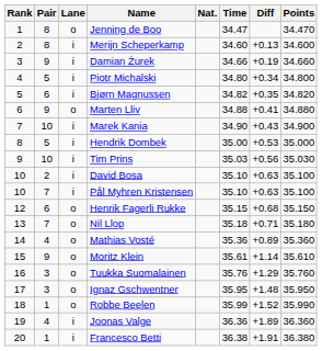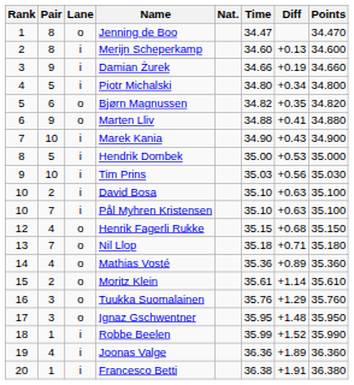 <table class="wikitable sortable" style="text-align:center; font-size:90%">
 <tr>
 <th>Rank</th>
 <th>Pair</th>
 <th>Lane</th>
 <th>Name</th>
 <th>Nat.</th>
 <th>Time</th>
 <th>Diff</th>
 <th>Points</th>
 </tr>
 <tr>
 <td>1</td>
 <td>8</td>
 <td>o</td>
 <td align=left><a href='#'>Jenning de Boo</a></td>
 <td></td>
 <td>34.47</td>
 <td></td>
 <td>34.470</td>
 </tr>
 <tr>
 <td>2</td>
 <td>8</td>
 <td>i</td>
 <td align=left><a href='#'>Merijn Scheperkamp</a></td>
 <td></td>
 <td>34.60</td>
 <td>+0.13</td>
 <td>34.600</td>
 </tr>
 <tr>
 <td>3</td>
 <td>9</td>
 <td>i</td>
 <td align=left><a href='#'>Damian Żurek</a></td>
 <td></td>
 <td>34.66</td>
 <td>+0.19</td>
 <td>34.660</td>
 </tr>
 <tr>
 <td>4</td>
 <td>5</td>
 <td>i</td>
 <td align=left><a href='#'>Piotr Michalski</a></td>
 <td></td>
 <td>34.80</td>
 <td>+0.34</td>
 <td>34.800</td>
 </tr>
 <tr>
 <td>5</td>
 <td>6</td>
-<td>i</td>
+<td>o</td>
 <td align=left><a href='#'>Bjørn Magnussen</a></td>
 <td></td>
 <td>34.82</td>
 <td>+0.35</td>
 <td>34.820</td>
 </tr>
 <tr>
 <td>6</td>
 <td>9</td>
 <td>o</td>
 <td align=left><a href='#'>Marten Lliv</a></td>
 <td></td>
 <td>34.88</td>
 <td>+0.41</td>
 <td>34.880</td>
 </tr>
 <tr>
 <td>7</td>
 <td>10</td>
 <td>i</td>
 <td align=left><a href='#'>Marek Kania</a></td>
 <td></td>
 <td>34.90</td>
 <td>+0.43</td>
 <td>34.900</td>
 </tr>
 <tr>
 <td>8</td>
 <td>5</td>
 <td>i</td>
 <td align=left><a href='#'>Hendrik Dombek</a></td>
 <td></td>
 <td>35.00</td>
 <td>+0.53</td>
 <td>35.000</td>
 </tr>
 <tr>
 <td>9</td>
 <td>10</td>
 <td>i</td>
 <td align=left><a href='#'>Tim Prins</a></td>
 <td></td>
 <td>35.03</td>
 <td>+0.56</td>
 <td>35.030</td>
 </tr>
 <tr>
 <td>10</td>
 <td>2</td>
 <td>i</td>
 <td align=left><a href='#'>David Bosa</a></td>
 <td></td>
 <td>35.10</td>
 <td>+0.63</td>
 <td>35.100</td>
 </tr>
 <tr>
 <td>10</td>
 <td>7</td>
 <td>i</td>
 <td align=left><a href='#'>Pål Myhren Kristensen</a></td>
 <td></td>
 <td>35.10</td>
 <td>+0.63</td>
 <td>35.100</td>
 </tr>
 <tr>
 <td>12</td>
-<td>6</td>
+<td>4</td>
 <td>o</td>
 <td align=left><a href='#'>Henrik Fagerli Rukke</a></td>
 <td></td>
 <td>35.15</td>
 <td>+0.68</td>
 <td>35.150</td>
 </tr>
 <tr>
 <td>13</td>
 <td>7</td>
 <td>o</td>
 <td align=left><a href='#'>Nil Llop</a></td>
 <td></td>
 <td>35.18</td>
 <td>+0.71</td>
 <td>35.180</td>
 </tr>
 <tr>
 <td>14</td>
 <td>4</td>
 <td>o</td>
 <td align=left><a href='#'>Mathias Vosté</a></td>
 <td></td>
 <td>35.36</td>
 <td>+0.89</td>
 <td>35.360</td>
 </tr>
 <tr>
 <td>15</td>
-<td>9</td>
+<td>2</td>
 <td>o</td>
 <td align=left><a href='#'>Moritz Klein</a></td>
 <td></td>
 <td>35.61</td>
 <td>+1.14</td>
 <td>35.610</td>
 </tr>
 <tr>
 <td>16</td>
 <td>3</td>
 <td>o</td>
 <td align=left><a href='#'>Tuukka Suomalainen</a></td>
 <td></td>
 <td>35.76</td>
 <td>+1.29</td>
 <td>35.760</td>
 </tr>
 <tr>
 <td>17</td>
 <td>3</td>
 <td>o</td>
 <td align=left><a href='#'>Ignaz Gschwentner</a></td>
 <td></td>
 <td>35.95</td>
 <td>+1.48</td>
 <td>35.950</td>
 </tr>
 <tr>
 <td>18</td>
 <td>1</td>
-<td>o</td>
+<td>i</td>
 <td align=left><a href='#'>Robbe Beelen</a></td>
 <td></td>
 <td>35.99</td>
 <td>+1.52</td>
 <td>35.990</td>
 </tr>
 <tr>
 <td>19</td>
 <td>4</td>
 <td>i</td>
 <td align=left><a href='#'>Joonas Valge</a></td>
 <td></td>
 <td>36.36</td>
 <td>+1.89</td>
 <td>36.360</td>
 </tr>
 <tr>
 <td>20</td>
 <td>1</td>
 <td>i</td>
 <td align=left><a href='#'>Francesco Betti</a></td>
 <td></td>
 <td>36.38</td>
 <td>+1.91</td>
 <td>36.380</td>
 </tr>
 </table>
